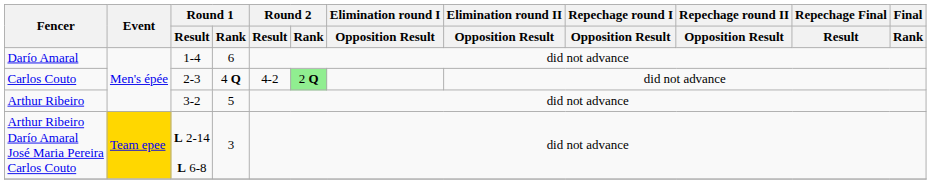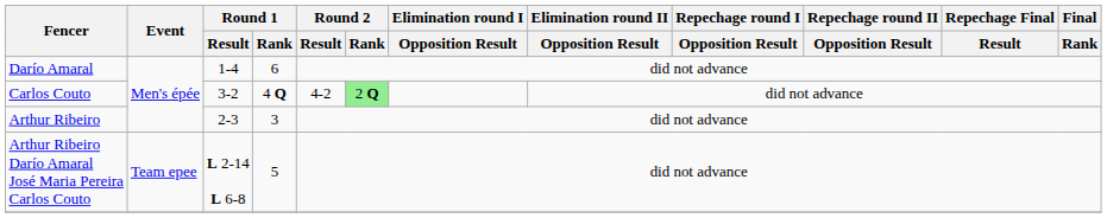 <table class=wikitable style="font-size:90%">
 <tr>
 <th rowspan=2>Fencer</th>
 <th rowspan=2>Event</th>
 <th colspan=2>Round 1</th>
 <th colspan=2>Round 2</th>
 <th colspan=1>Elimination round I</th>
 <th colspan=1>Elimination round II</th>
 <th colspan=1>Repechage round I</th>
 <th colspan=1>Repechage round II</th>
 <th colspan=1>Repechage Final</th>
 <th colspan=2>Final</th>
 </tr>
 <tr>
 <th>Result</th>
 <th>Rank</th>
 <th>Result</th>
 <th>Rank</th>
 <th>Opposition Result</th>
 <th>Opposition Result</th>
 <th>Opposition Result</th>
 <th>Opposition Result</th>
 <th>Result</th>
 <th>Rank</th>
 </tr>
 <tr>
 <td><a href='#'>Darío Amaral</a></td>
 <td align=center rowspan=3><a href='#'>Men's épée</a></td>
 <td align=center>1-4</td>
 <td align=center>6</td>
 <td align=center colspan=8>did not advance</td>
 </tr>
 <tr>
 <td><a href='#'>Carlos Couto</a></td>
-<td align=center>2-3</td>
+<td align=center>3-2</td>
 <td align=center>4 <strong>Q</strong></td>
 <td align=center>4-2</td>
 <td align=center style="background: lightgreen;">2 <strong>Q</strong></td>
 <td align=center></td>
 <td align=center colspan=5>did not advance</td>
 </tr>
 <tr>
 <td><a href='#'>Arthur Ribeiro</a></td>
-<td align=center>3-2</td>
-<td align=center>5</td>
+<td align=center>2-3</td>
+<td align=center>3</td>
 <td align=center colspan=8>did not advance</td>
 </tr>
 <tr>
 <td><a href='#'>Arthur Ribeiro</a><br> <a href='#'>Darío Amaral</a><br> <a href='#'>José Maria Pereira</a><br><a href='#'>Carlos Couto</a></td>
-<td style="background: gold;"><a href='#'>Team epee</a></td>
+<td><a href='#'>Team epee</a></td>
 <td align=center><br> <strong>L</strong> 2-14<br><br> <strong>L</strong> 6-8</td>
-<td align=center>3</td>
+<td align=center>5</td>
 <td align=center colspan=8>did not advance</td>
 </tr>
 <tr>
 </tr>
 </table>
